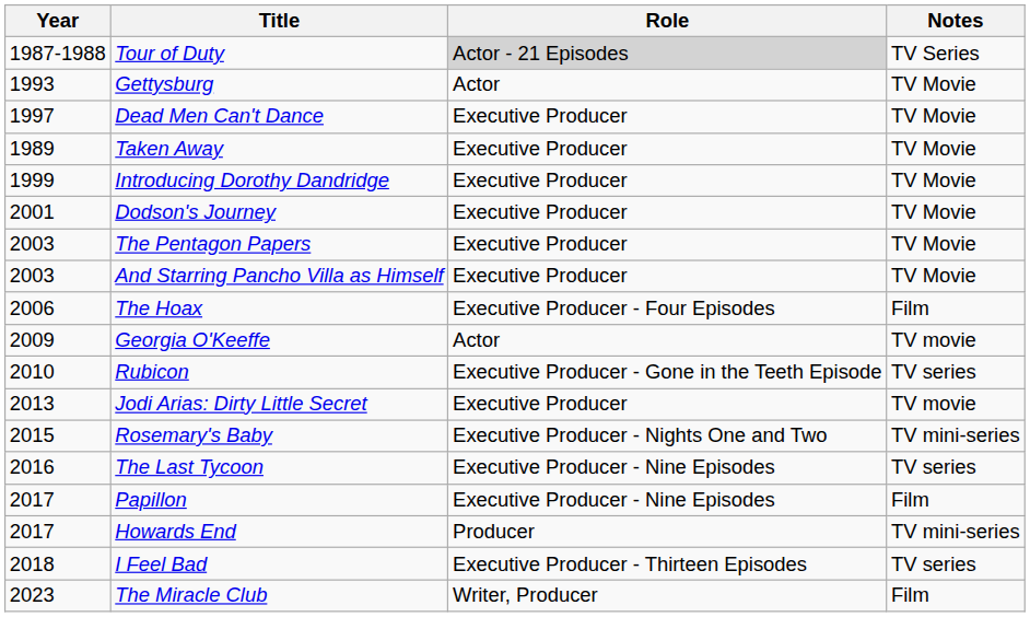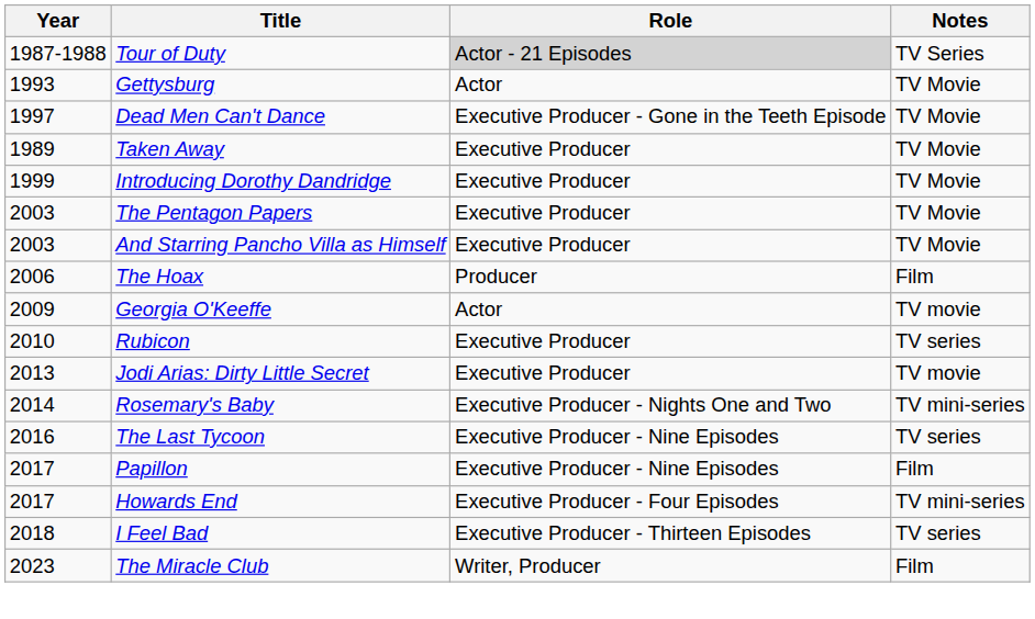 <table class="wikitable sortable">
 <tr>
 <th>Year</th>
 <th>Title</th>
 <th>Role</th>
 <th class="unsortable">Notes</th>
 </tr>
 <tr>
 <td>1987-1988</td>
 <td><em><a href='#'>Tour of Duty</a></em></td>
 <td style="background: lightgrey;">Actor - 21 Episodes</td>
 <td>TV Series</td>
 </tr>
 <tr>
 <td>1993</td>
 <td><em><a href='#'>Gettysburg</a></em></td>
 <td>Actor</td>
 <td>TV Movie</td>
 </tr>
 <tr>
 <td>1997</td>
 <td><em><a href='#'>Dead Men Can't Dance</a></em></td>
-<td>Executive Producer</td>
+<td>Executive Producer - Gone in the Teeth Episode</td>
 <td>TV Movie</td>
 </tr>
 <tr>
 <td>1989</td>
 <td><em><a href='#'>Taken Away</a></em></td>
 <td>Executive Producer</td>
 <td>TV Movie</td>
 </tr>
 <tr>
 <td>1999</td>
 <td><em><a href='#'>Introducing Dorothy Dandridge</a></em></td>
-<td>Executive Producer</td>
-<td>TV Movie</td>
-</tr>
-<tr>
-<td>2001</td>
-<td><em><a href='#'>Dodson's Journey</a></em></td>
 <td>Executive Producer</td>
 <td>TV Movie</td>
 </tr>
 <tr>
 <td>2003</td>
 <td><em><a href='#'>The Pentagon Papers</a></em></td>
 <td>Executive Producer</td>
 <td>TV Movie</td>
 </tr>
 <tr>
 <td>2003</td>
 <td><em><a href='#'>And Starring Pancho Villa as Himself</a></em></td>
 <td>Executive Producer</td>
 <td>TV Movie</td>
 </tr>
 <tr>
 <td>2006</td>
 <td><em><a href='#'>The Hoax</a></em></td>
-<td>Executive Producer - Four Episodes</td>
+<td>Producer</td>
 <td>Film</td>
 </tr>
 <tr>
 <td>2009</td>
 <td><a href='#'><em>Georgia O'Keeffe</em></a></td>
 <td>Actor</td>
 <td>TV movie</td>
 </tr>
 <tr>
 <td>2010</td>
 <td><a href='#'><em>Rubicon</em></a></td>
-<td>Executive Producer - Gone in the Teeth Episode</td>
+<td>Executive Producer</td>
 <td>TV series</td>
 </tr>
 <tr>
 <td>2013</td>
 <td><em><a href='#'>Jodi Arias: Dirty Little Secret</a></em></td>
 <td>Executive Producer</td>
 <td>TV movie</td>
 </tr>
 <tr>
-<td>2015</td>
+<td>2014</td>
 <td><a href='#'><em>Rosemary's Baby</em></a></td>
 <td>Executive Producer - Nights One and Two</td>
 <td>TV mini-series</td>
 </tr>
 <tr>
 <td>2016</td>
 <td><a href='#'><em>The Last Tycoon</em></a></td>
 <td>Executive Producer - Nine Episodes</td>
 <td>TV series</td>
 </tr>
 <tr>
 <td>2017</td>
 <td><a href='#'><em>Papillon</em></a></td>
 <td>Executive Producer - Nine Episodes</td>
 <td>Film</td>
 </tr>
 <tr>
 <td>2017</td>
 <td><em><a href='#'>Howards End</a></em></td>
-<td>Producer</td>
+<td>Executive Producer - Four Episodes</td>
 <td>TV mini-series</td>
 </tr>
 <tr>
 <td>2018</td>
 <td><em><a href='#'>I Feel Bad</a></em></td>
 <td>Executive Producer - Thirteen Episodes</td>
 <td>TV series</td>
 </tr>
 <tr>
 <td>2023</td>
 <td><em><a href='#'>The Miracle Club</a></em></td>
 <td>Writer, Producer</td>
 <td>Film</td>
 </tr>
 </table>
